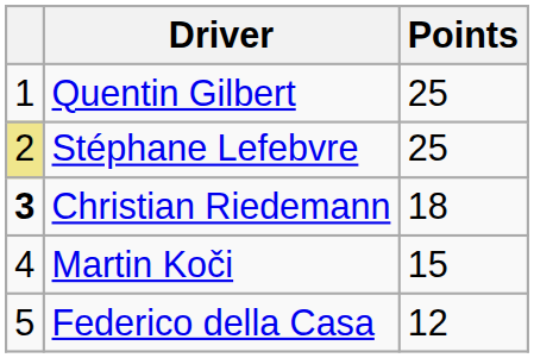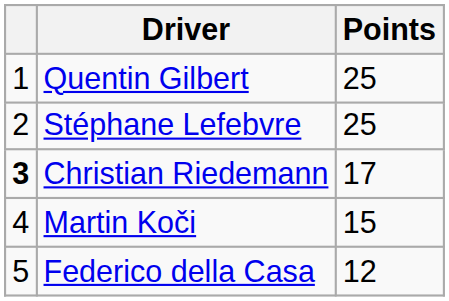 <table class="wikitable" style="font-size: 90%;">
 <tr>
 <th></th>
 <th>Driver</th>
 <th>Points</th>
 </tr>
 <tr>
 <td>1</td>
 <td> <a href='#'>Quentin Gilbert</a></td>
 <td>25</td>
 </tr>
 <tr>
-<td style="background: khaki;">2</td>
+<td>2</td>
 <td> <a href='#'>Stéphane Lefebvre</a></td>
 <td>25</td>
 </tr>
 <tr>
 <td><strong>3</strong></td>
 <td> <a href='#'>Christian Riedemann</a></td>
-<td>18</td>
+<td>17</td>
 </tr>
 <tr>
 <td>4</td>
 <td> <a href='#'>Martin Koči</a></td>
 <td>15</td>
 </tr>
 <tr>
 <td>5</td>
 <td> <a href='#'>Federico della Casa</a></td>
 <td>12</td>
 </tr>
 </table>
